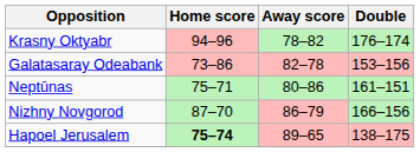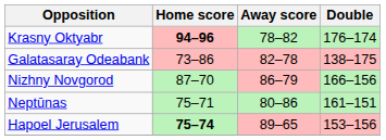 <table class="wikitable" style="text-align: center;">
 <tr>
 <th>Opposition</th>
 <th>Home score</th>
 <th>Away score</th>
 <th>Double</th>
 </tr>
 <tr>
 <td align="left"> <a href='#'>Krasny Oktyabr</a></td>
-<td bgcolor=#FFBBBB>94–96</td>
+<td bgcolor=#FFBBBB><strong>94–96</strong></td>
 <td bgcolor=#BBF3BB>78–82</td>
 <td bgcolor=#BBF3BB>176–174</td>
 </tr>
 <tr>
 <td align="left"> <a href='#'>Galatasaray Odeabank</a></td>
 <td bgcolor=#FFBBBB>73–86</td>
 <td bgcolor=#FFBBBB>82–78</td>
-<td bgcolor=#FFBBBB>153–156</td>
+<td bgcolor=#FFBBBB>138–175</td>
+</tr>
+<tr>
+<td align="left"> <a href='#'>Nizhny Novgorod</a></td>
+<td bgcolor=#BBF3BB>87–70</td>
+<td bgcolor=#FFBBBB>86–79</td>
+<td bgcolor=#BBF3BB>166–156</td>
 </tr>
 <tr>
 <td align="left"> <a href='#'>Neptūnas</a></td>
 <td bgcolor=#BBF3BB>75–71</td>
 <td bgcolor=#BBF3BB>80–86</td>
 <td bgcolor=#BBF3BB>161–151</td>
 </tr>
 <tr>
-<td align="left"> <a href='#'>Nizhny Novgorod</a></td>
-<td bgcolor=#BBF3BB>87–70</td>
-<td bgcolor=#FFBBBB>86–79</td>
-<td bgcolor=#BBF3BB>166–156</td>
-</tr>
-<tr>
 <td align="left"> <a href='#'>Hapoel Jerusalem</a></td>
 <td bgcolor=#BBF3BB><strong>75–74</strong></td>
 <td bgcolor=#FFBBBB>89–65</td>
-<td bgcolor=#FFBBBB>138–175</td>
+<td bgcolor=#FFBBBB>153–156</td>
 </tr>
 <tr>
 </tr>
 </table>
